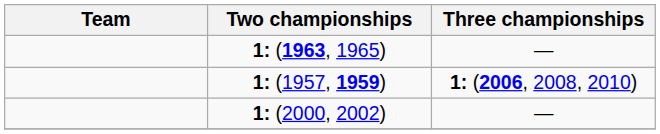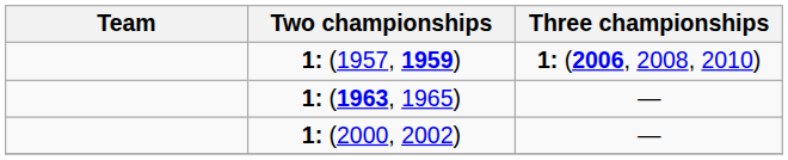 <table class="wikitable" style="text-align:center; font-size:99%;" width="60%">
 <tr>
 <th width="20%">Team</th>
 <th width="20%">Two championships</th>
 <th width="20%">Three championships</th>
 </tr>
 <tr>
 <td style="text-align:left"></td>
-<td><strong>1:</strong> (<a href='#'><strong>1963</strong></a>, <a href='#'>1965</a>)</td>
-<td style="text-align:center">—</td>
+<td><strong>1:</strong> (<a href='#'>1957</a>, <a href='#'><strong>1959</strong></a>)</td>
+<td><strong>1:</strong> (<a href='#'><strong>2006</strong></a>, <a href='#'>2008</a>, <a href='#'>2010</a>)</td>
 </tr>
 <tr>
 <td style="text-align:left"></td>
-<td><strong>1:</strong> (<a href='#'>1957</a>, <a href='#'><strong>1959</strong></a>)</td>
-<td><strong>1:</strong> (<a href='#'><strong>2006</strong></a>, <a href='#'>2008</a>, <a href='#'>2010</a>)</td>
+<td><strong>1:</strong> (<a href='#'><strong>1963</strong></a>, <a href='#'>1965</a>)</td>
+<td style="text-align:center">—</td>
 </tr>
 <tr>
 <td style="text-align:left"></td>
 <td><strong>1:</strong> (<a href='#'>2000</a>, <a href='#'>2002</a>)</td>
 <td style="text-align:center">—</td>
 </tr>
 <tr>
 </tr>
 </table>
